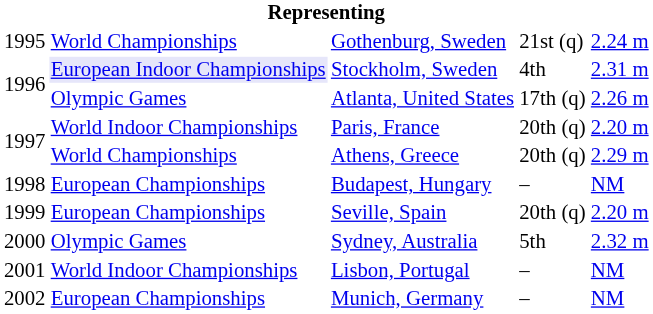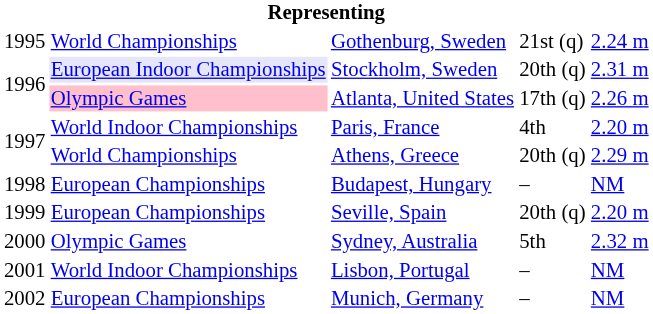 <table>
 <tr>
 <th colspan="5">Representing </th>
 </tr>
 <tr>
 <td>1995</td>
 <td><a href='#'>World Championships</a></td>
 <td><a href='#'>Gothenburg, Sweden</a></td>
 <td>21st (q)</td>
 <td><a href='#'>2.24 m</a></td>
 </tr>
 <tr>
 <td rowspan=2>1996</td>
 <td style="background: lavender;"><a href='#'>European Indoor Championships</a></td>
 <td><a href='#'>Stockholm, Sweden</a></td>
-<td>4th</td>
+<td>20th (q)</td>
 <td><a href='#'>2.31 m</a></td>
 </tr>
 <tr>
-<td><a href='#'>Olympic Games</a></td>
+<td style="background: pink;"><a href='#'>Olympic Games</a></td>
 <td><a href='#'>Atlanta, United States</a></td>
 <td>17th (q)</td>
 <td><a href='#'>2.26 m</a></td>
 </tr>
 <tr>
 <td rowspan=2>1997</td>
 <td><a href='#'>World Indoor Championships</a></td>
 <td><a href='#'>Paris, France</a></td>
-<td>20th (q)</td>
+<td>4th</td>
 <td><a href='#'>2.20 m</a></td>
 </tr>
 <tr>
 <td><a href='#'>World Championships</a></td>
 <td><a href='#'>Athens, Greece</a></td>
 <td>20th (q)</td>
 <td><a href='#'>2.29 m</a></td>
 </tr>
 <tr>
 <td>1998</td>
 <td><a href='#'>European Championships</a></td>
 <td><a href='#'>Budapest, Hungary</a></td>
 <td>–</td>
 <td><a href='#'>NM</a></td>
 </tr>
 <tr>
 <td>1999</td>
 <td><a href='#'>European Championships</a></td>
 <td><a href='#'>Seville, Spain</a></td>
 <td>20th (q)</td>
 <td><a href='#'>2.20 m</a></td>
 </tr>
 <tr>
 <td>2000</td>
 <td><a href='#'>Olympic Games</a></td>
 <td><a href='#'>Sydney, Australia</a></td>
 <td>5th</td>
 <td><a href='#'>2.32 m</a></td>
 </tr>
 <tr>
 <td>2001</td>
 <td><a href='#'>World Indoor Championships</a></td>
 <td><a href='#'>Lisbon, Portugal</a></td>
 <td>–</td>
 <td><a href='#'>NM</a></td>
 </tr>
 <tr>
 <td>2002</td>
 <td><a href='#'>European Championships</a></td>
 <td><a href='#'>Munich, Germany</a></td>
 <td>–</td>
 <td><a href='#'>NM</a></td>
 </tr>
 </table>
